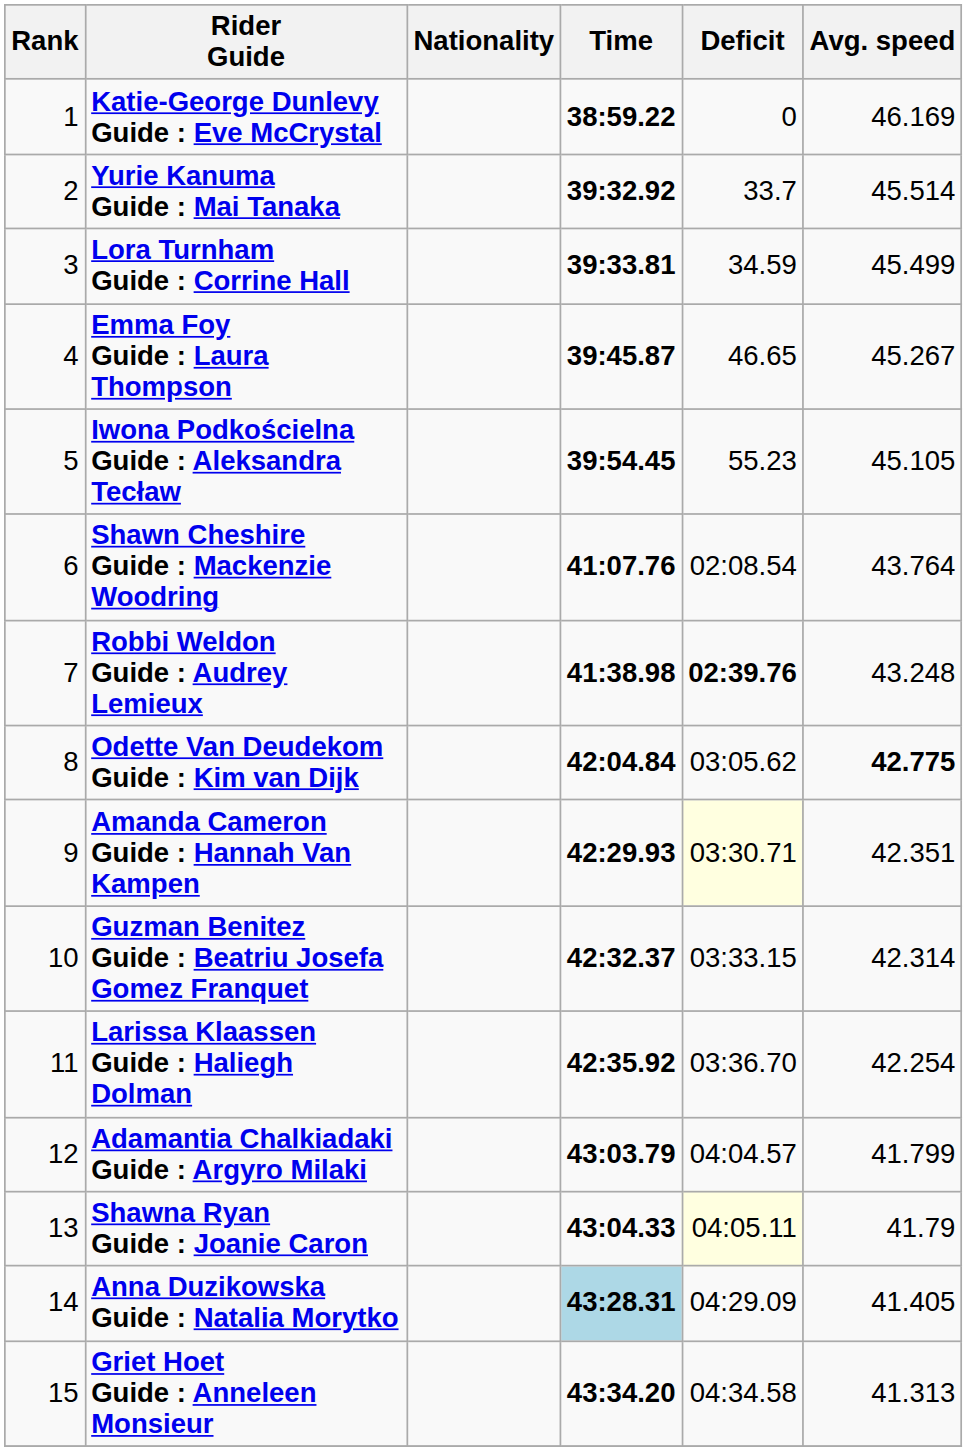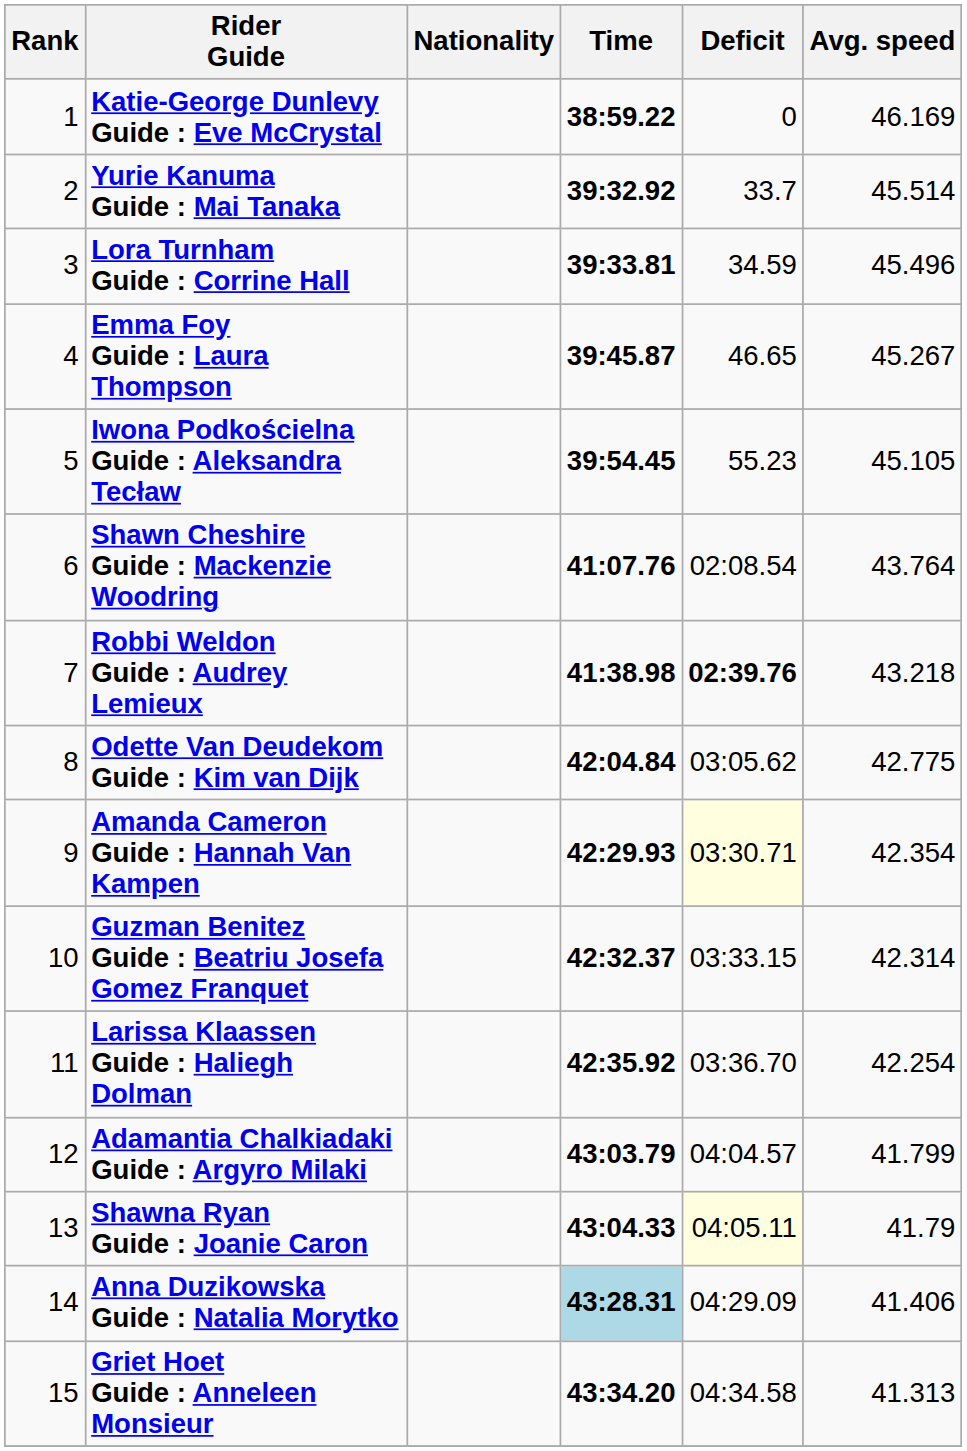 <table class="wikitable sortable" style="text-align:left">
 <tr>
 <th width=20>Rank</th>
 <th width=180>Rider <br>Guide</th>
 <th>Nationality</th>
 <th>Time</th>
 <th>Deficit</th>
 <th>Avg. speed</th>
 </tr>
 <tr>
 <td align=right>1</td>
 <td><strong><a href='#'>Katie-George Dunlevy</a><br>Guide : <a href='#'>Eve McCrystal</a></strong></td>
 <td></td>
 <td align=right><strong>38:59.22</strong></td>
 <td align=right>0</td>
 <td align=right>46.169</td>
 </tr>
 <tr>
 <td align=right>2</td>
 <td><strong><a href='#'>Yurie Kanuma</a><br>Guide : <a href='#'>Mai Tanaka</a></strong></td>
 <td></td>
 <td align=right><strong>39:32.92</strong></td>
 <td align=right>33.7</td>
 <td align=right>45.514</td>
 </tr>
 <tr>
 <td align=right>3</td>
 <td><strong><a href='#'>Lora Turnham</a><br>Guide : <a href='#'>Corrine Hall</a></strong></td>
 <td></td>
 <td align=right><strong>39:33.81</strong></td>
 <td align=right>34.59</td>
-<td align=right>45.499</td>
+<td align=right>45.496</td>
 </tr>
 <tr>
 <td align=right>4</td>
 <td><strong><a href='#'>Emma Foy</a><br>Guide : <a href='#'>Laura Thompson</a></strong></td>
 <td></td>
 <td align=right><strong>39:45.87</strong></td>
 <td align=right>46.65</td>
 <td align=right>45.267</td>
 </tr>
 <tr>
 <td align=right>5</td>
 <td><strong><a href='#'>Iwona Podkościelna</a><br>Guide : <a href='#'>Aleksandra Tecław</a></strong></td>
 <td></td>
 <td align=right><strong>39:54.45</strong></td>
 <td align=right>55.23</td>
 <td align=right>45.105</td>
 </tr>
 <tr>
 <td align=right>6</td>
 <td><strong><a href='#'>Shawn Cheshire</a><br>Guide : <a href='#'>Mackenzie Woodring</a></strong></td>
 <td></td>
 <td align=right><strong>41:07.76</strong></td>
 <td align=right>02:08.54</td>
 <td align=right>43.764</td>
 </tr>
 <tr>
 <td align=right>7</td>
 <td><strong><a href='#'>Robbi Weldon</a><br>Guide : <a href='#'>Audrey Lemieux</a></strong></td>
 <td></td>
 <td align=right><strong>41:38.98</strong></td>
 <td align=right><strong>02:39.76</strong></td>
-<td align=right>43.248</td>
+<td align=right>43.218</td>
 </tr>
 <tr>
 <td align=right>8</td>
 <td><strong><a href='#'>Odette Van Deudekom</a><br>Guide : <a href='#'>Kim van Dijk</a></strong></td>
 <td></td>
 <td align=right><strong>42:04.84</strong></td>
 <td align=right>03:05.62</td>
-<td align=right><strong>42.775</strong></td>
+<td align=right>42.775</td>
 </tr>
 <tr>
 <td align=right>9</td>
 <td><strong><a href='#'>Amanda Cameron</a><br>Guide : <a href='#'>Hannah Van Kampen</a></strong></td>
 <td></td>
 <td align=right><strong>42:29.93</strong></td>
 <td align=right style="background: lightyellow;">03:30.71</td>
-<td align=right>42.351</td>
+<td align=right>42.354</td>
 </tr>
 <tr>
 <td align=right>10</td>
 <td><strong><a href='#'>Guzman Benitez</a><br>Guide : <a href='#'>Beatriu Josefa Gomez Franquet</a></strong></td>
 <td></td>
 <td align=right><strong>42:32.37</strong></td>
 <td align=right>03:33.15</td>
 <td align=right>42.314</td>
 </tr>
 <tr>
 <td align=right>11</td>
 <td><strong><a href='#'>Larissa Klaassen</a><br>Guide : <a href='#'>Haliegh Dolman</a></strong></td>
 <td></td>
 <td align=right><strong>42:35.92</strong></td>
 <td align=right>03:36.70</td>
 <td align=right>42.254</td>
 </tr>
 <tr>
 <td align=right>12</td>
 <td><strong><a href='#'>Adamantia Chalkiadaki</a><br>Guide : <a href='#'>Argyro Milaki</a></strong></td>
 <td></td>
 <td align=right><strong>43:03.79</strong></td>
 <td align=right>04:04.57</td>
 <td align=right>41.799</td>
 </tr>
 <tr>
 <td align=right>13</td>
 <td><strong><a href='#'>Shawna Ryan</a><br>Guide : <a href='#'>Joanie Caron</a></strong></td>
 <td></td>
 <td align=right><strong>43:04.33</strong></td>
 <td align=right style="background: lightyellow;">04:05.11</td>
 <td align=right>41.79</td>
 </tr>
 <tr>
 <td align=right>14</td>
 <td><strong><a href='#'>Anna Duzikowska</a><br>Guide : <a href='#'>Natalia Morytko</a></strong></td>
 <td></td>
 <td align=right style="background: lightblue;"><strong>43:28.31</strong></td>
 <td align=right>04:29.09</td>
-<td align=right>41.405</td>
+<td align=right>41.406</td>
 </tr>
 <tr>
 <td align=right>15</td>
 <td><strong><a href='#'>Griet Hoet</a><br>Guide : <a href='#'>Anneleen Monsieur</a></strong></td>
 <td></td>
 <td align=right><strong>43:34.20</strong></td>
 <td align=right>04:34.58</td>
 <td align=right>41.313</td>
 </tr>
 <tr>
 </tr>
 </table>
